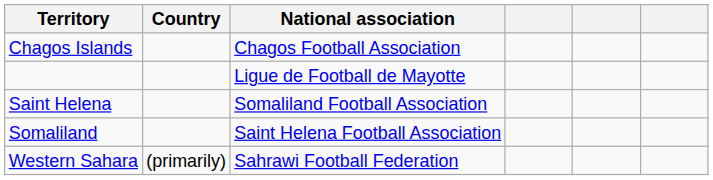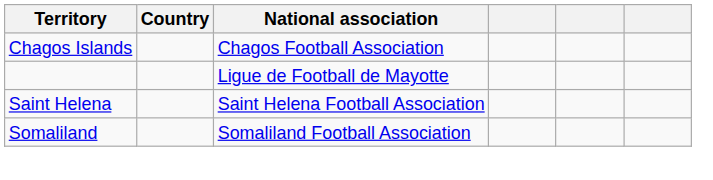 <table class="wikitable sortable" style="font-size: 95%;">
 <tr>
 <th scope="row">Territory</th>
 <th scope="row">Country</th>
 <th scope="row">National association</th>
 <th scope="row" width="50"></th>
 <th scope="row" width="50"></th>
 <th scope="row" width="50"></th>
 </tr>
 <tr>
 <td> <a href='#'>Chagos Islands</a></td>
 <td></td>
 <td><a href='#'>Chagos Football Association</a></td>
 <td></td>
 <td></td>
 <td></td>
 </tr>
 <tr>
 <td></td>
 <td></td>
 <td><a href='#'>Ligue de Football de Mayotte</a></td>
 <td></td>
 <td></td>
 <td></td>
 </tr>
 <tr>
 <td> <a href='#'>Saint Helena</a></td>
 <td></td>
-<td><a href='#'>Somaliland Football Association</a></td>
+<td><a href='#'>Saint Helena Football Association</a></td>
 <td></td>
 <td></td>
 <td></td>
 </tr>
 <tr>
 <td> <a href='#'>Somaliland</a></td>
 <td></td>
-<td><a href='#'>Saint Helena Football Association</a></td>
-<td></td>
-<td></td>
-<td></td>
-</tr>
-<tr>
-<td> <a href='#'>Western Sahara</a></td>
-<td> (primarily)</td>
-<td><a href='#'>Sahrawi Football Federation</a></td>
+<td><a href='#'>Somaliland Football Association</a></td>
 <td></td>
 <td></td>
 <td></td>
 </tr>
 </table>
